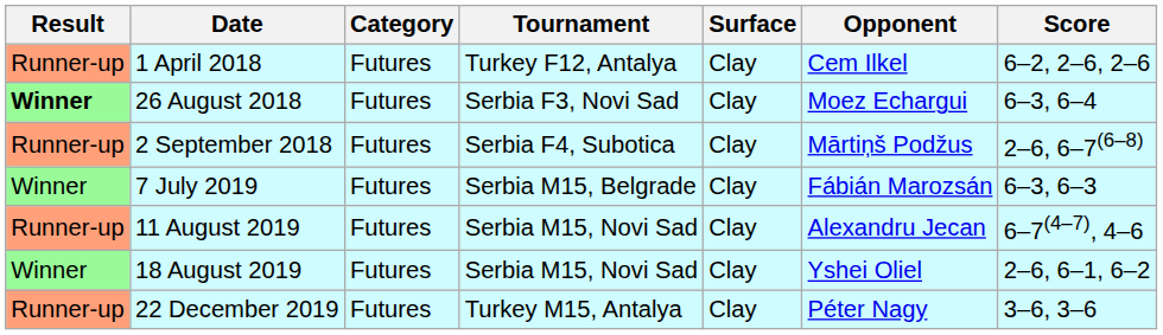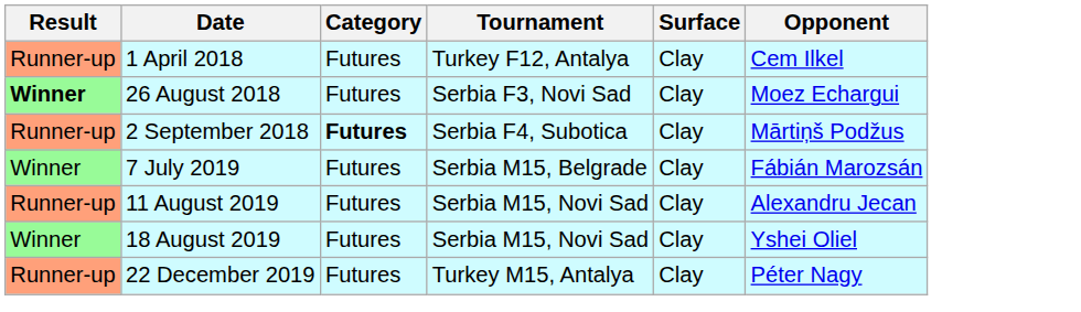 <table class="sortable wikitable" style=font-size:97%>
 <tr>
 <th>Result</th>
 <th>Date</th>
 <th>Category</th>
 <th>Tournament</th>
 <th>Surface</th>
 <th>Opponent</th>
-<th>Score</th>
 </tr>
 <tr bgcolor=cffcff>
 <td bgcolor=FFA07A>Runner-up</td>
 <td>1 April 2018</td>
 <td>Futures</td>
 <td>Turkey F12, Antalya</td>
 <td>Clay</td>
 <td> <a href='#'>Cem Ilkel</a></td>
-<td>6–2, 2–6, 2–6</td>
 </tr>
 <tr bgcolor=cffcff>
 <td bgcolor=98fb98><strong>Winner</strong></td>
 <td>26 August 2018</td>
 <td>Futures</td>
 <td>Serbia F3, Novi Sad</td>
 <td>Clay</td>
 <td> <a href='#'>Moez Echargui</a></td>
-<td>6–3, 6–4</td>
 </tr>
 <tr bgcolor=cffcff>
 <td bgcolor=FFA07A>Runner-up</td>
 <td>2 September 2018</td>
-<td>Futures</td>
+<td><strong>Futures</strong></td>
 <td>Serbia F4, Subotica</td>
 <td>Clay</td>
 <td> <a href='#'>Mārtiņš Podžus</a></td>
-<td>2–6, 6–7<sup>(6–8)</sup></td>
 </tr>
 <tr bgcolor=cffcff>
 <td bgcolor=98fb98>Winner</td>
 <td>7 July 2019</td>
 <td>Futures</td>
 <td>Serbia M15, Belgrade</td>
 <td>Clay</td>
 <td> <a href='#'>Fábián Marozsán</a></td>
-<td>6–3, 6–3</td>
 </tr>
 <tr bgcolor=cffcff>
 <td bgcolor=FFA07A>Runner-up</td>
 <td>11 August 2019</td>
 <td>Futures</td>
 <td>Serbia M15, Novi Sad</td>
 <td>Clay</td>
 <td> <a href='#'>Alexandru Jecan</a></td>
-<td>6–7<sup>(4–7)</sup>, 4–6</td>
 </tr>
 <tr bgcolor=cffcff>
 <td bgcolor=98fb98>Winner</td>
 <td>18 August 2019</td>
 <td>Futures</td>
 <td>Serbia M15, Novi Sad</td>
 <td>Clay</td>
 <td> <a href='#'>Yshei Oliel</a></td>
-<td>2–6, 6–1, 6–2</td>
 </tr>
 <tr bgcolor=cffcff>
 <td bgcolor=FFA07A>Runner-up</td>
 <td>22 December 2019</td>
 <td>Futures</td>
 <td>Turkey M15, Antalya</td>
 <td>Clay</td>
 <td> <a href='#'>Péter Nagy</a></td>
-<td>3–6, 3–6</td>
 </tr>
 </table>
